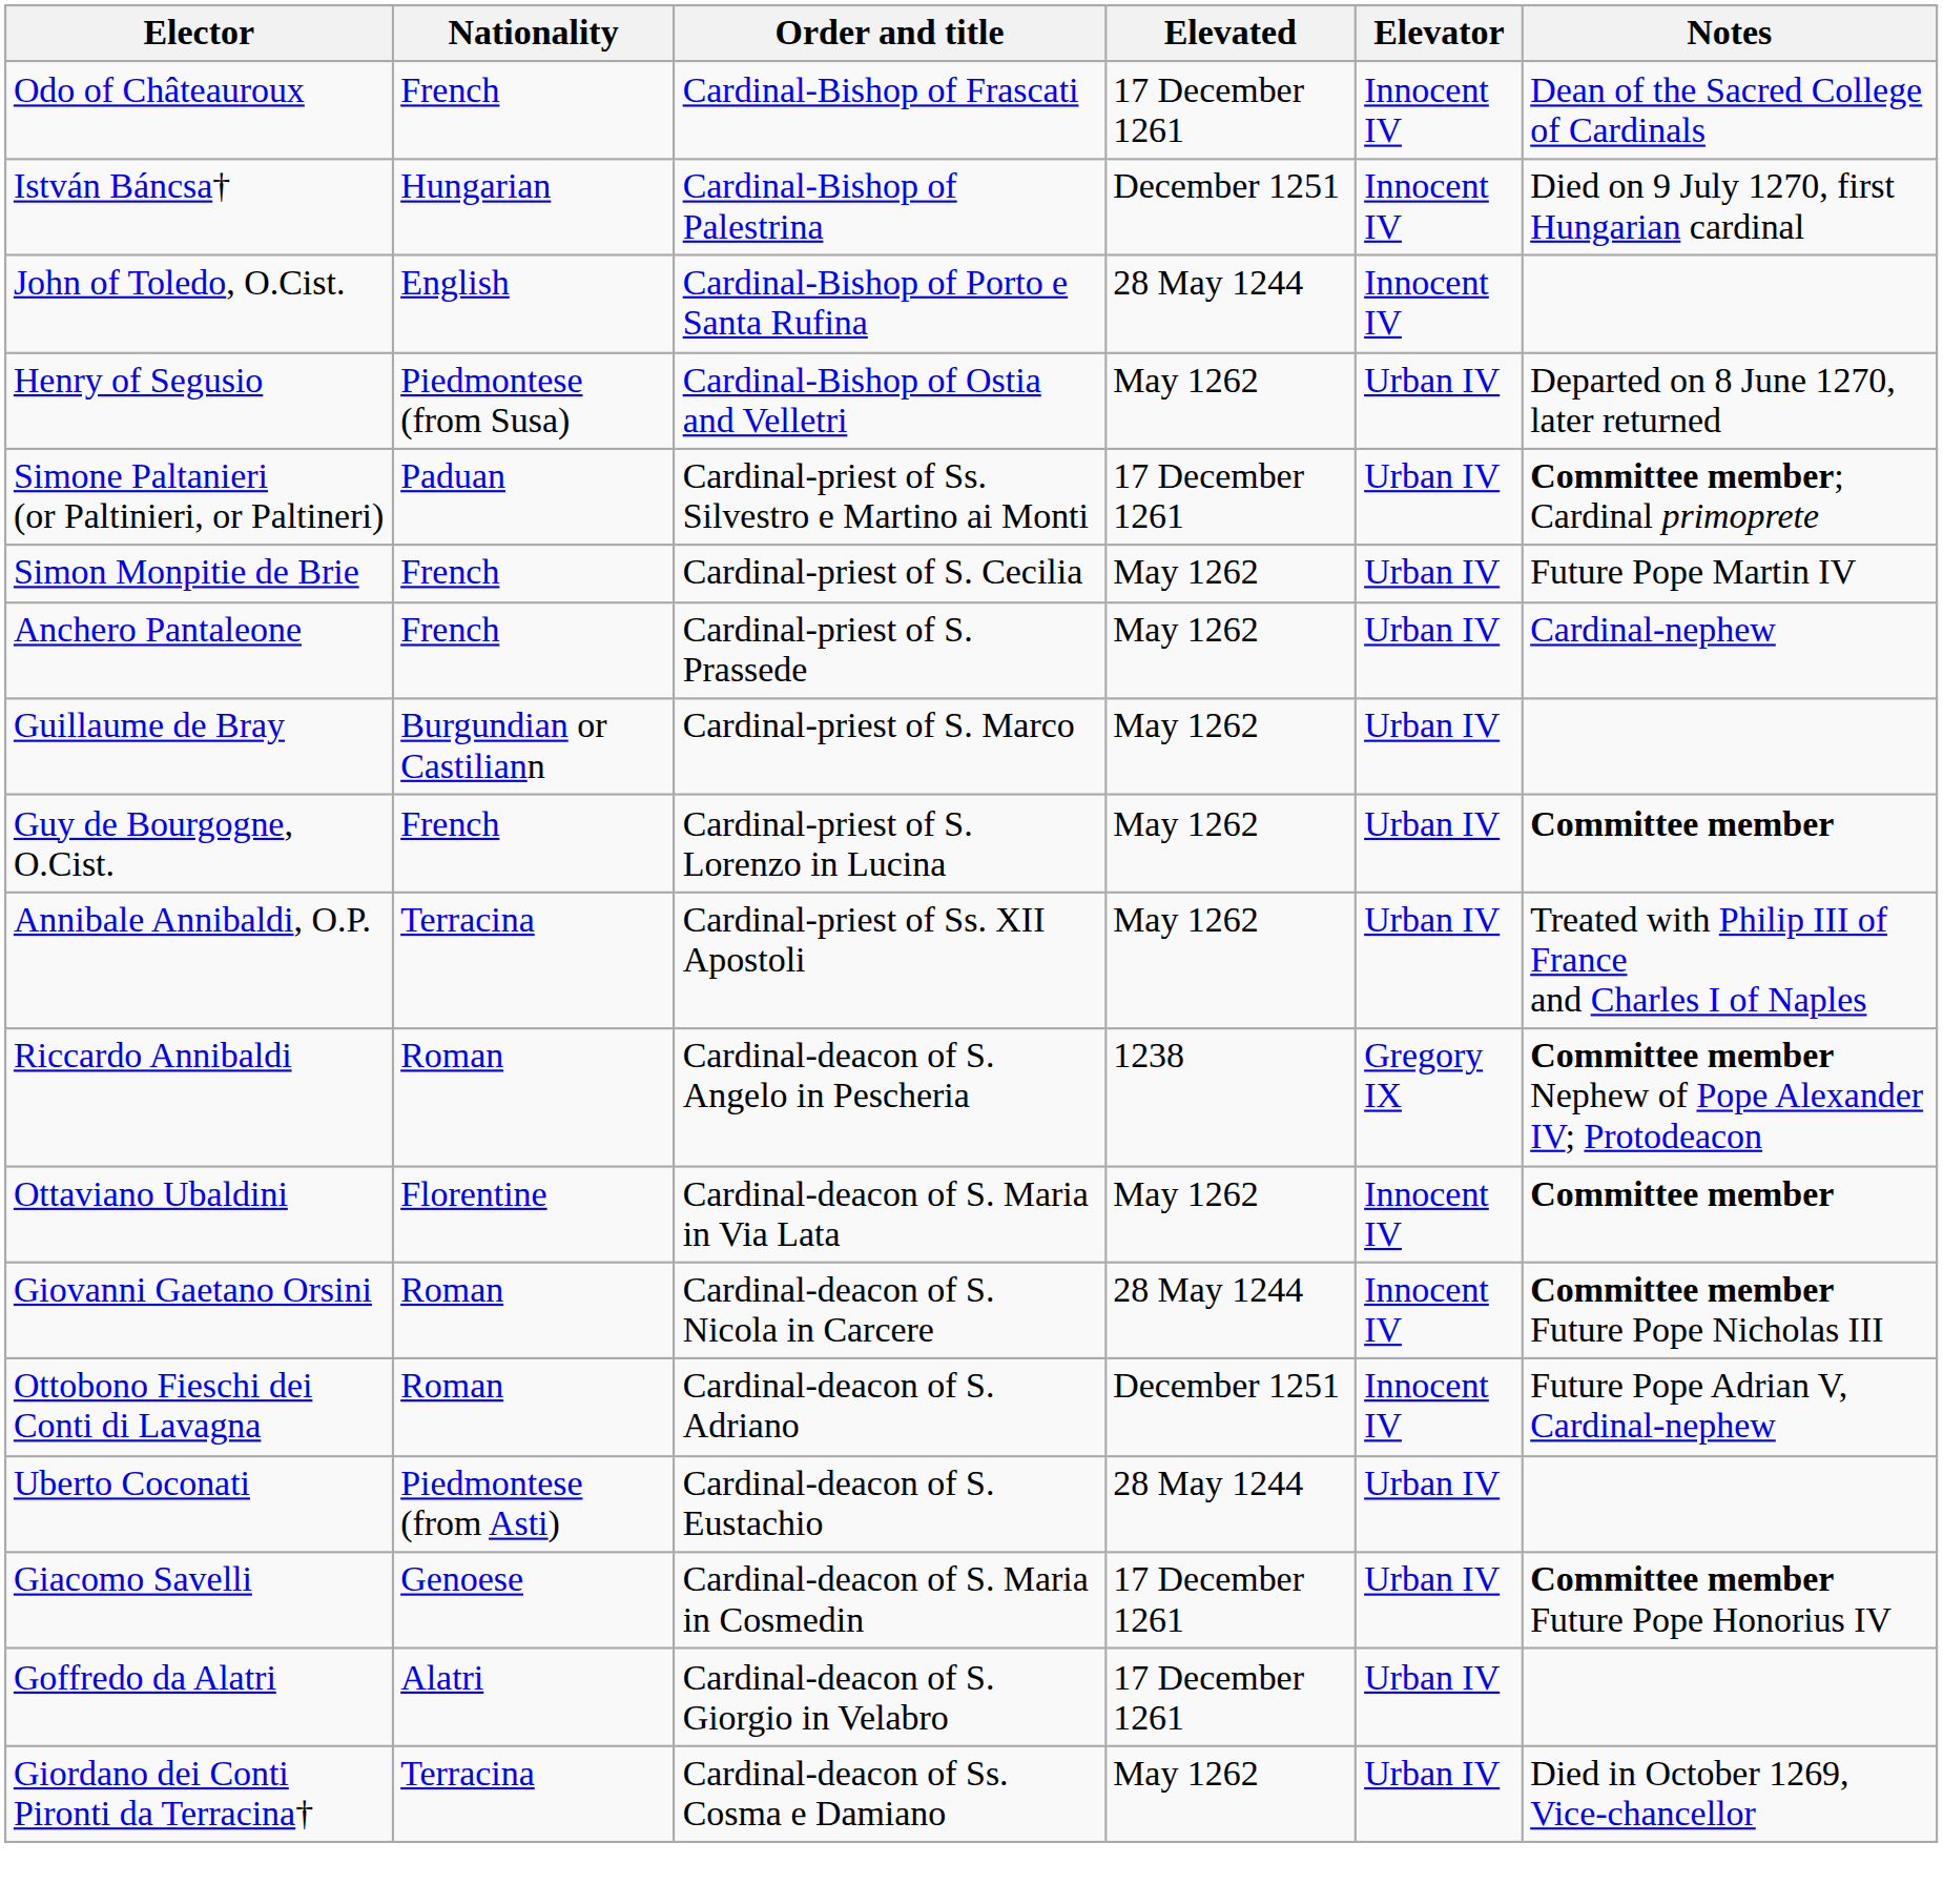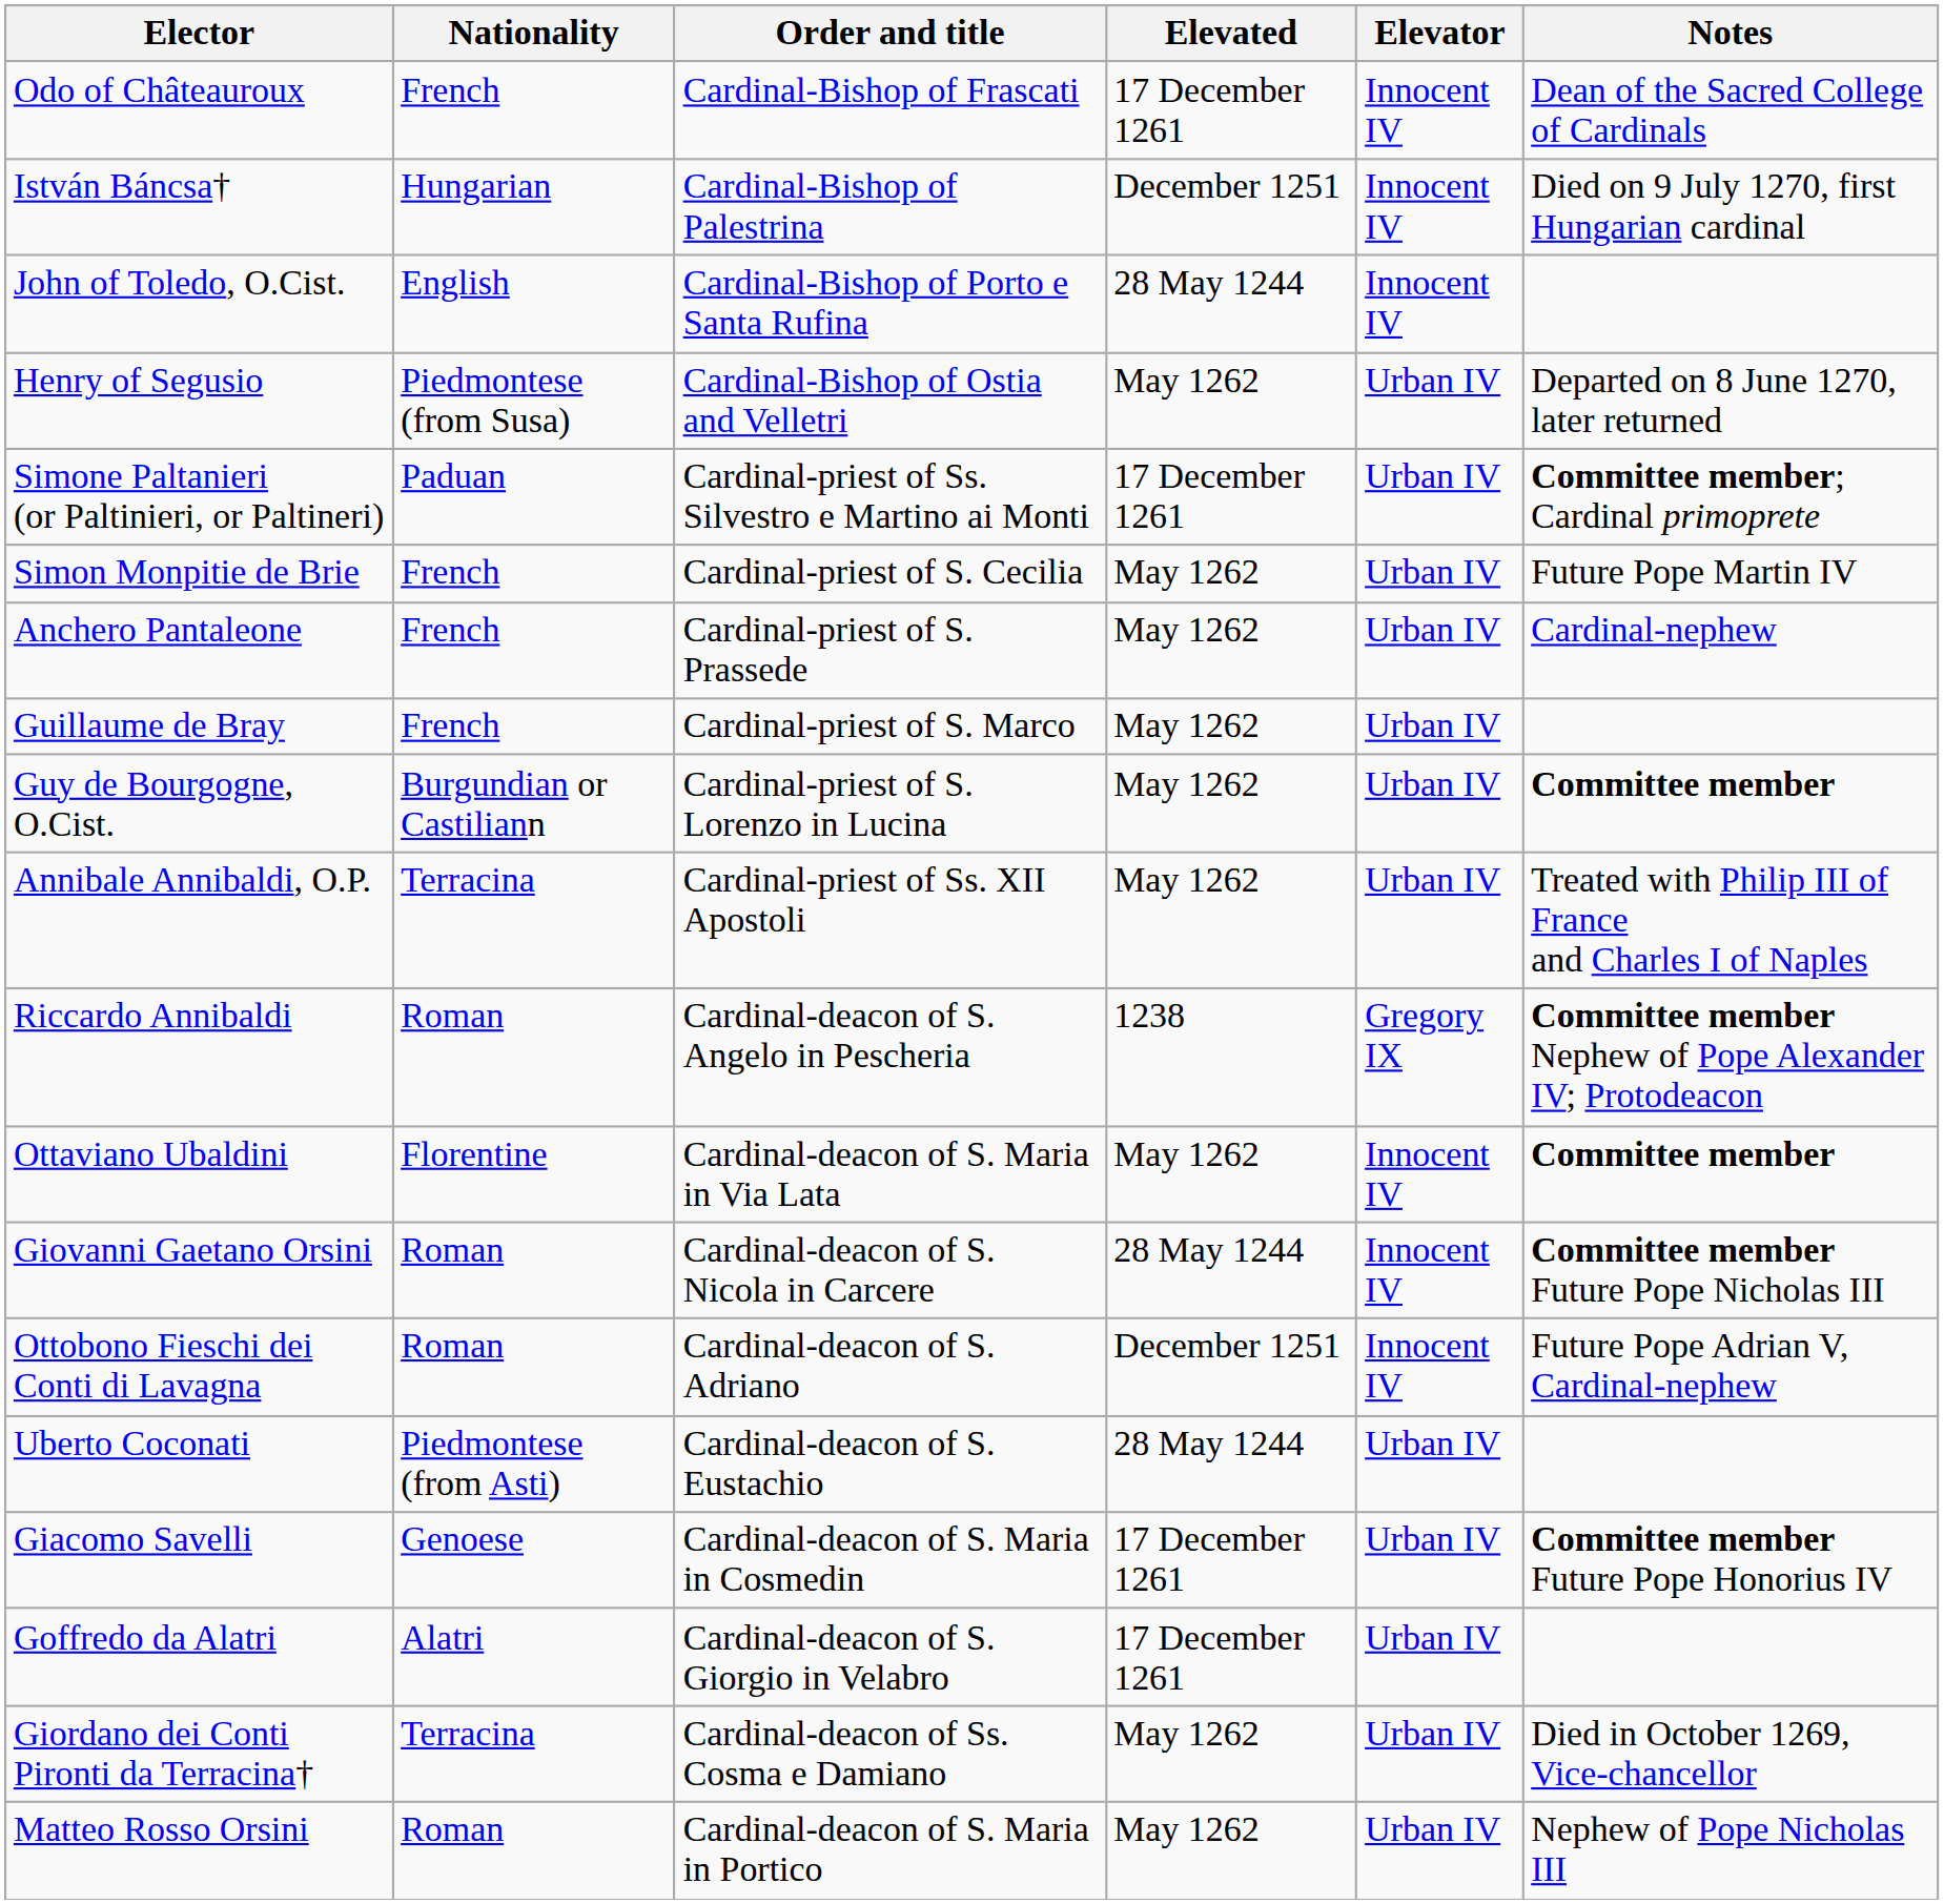 <table class="wikitable sortable collapsible">
 <tr>
 <th width="*">Elector</th>
 <th width="*">Nationality</th>
 <th width="*">Order and title</th>
 <th width="13%">Elevated</th>
 <th width="*">Elevator</th>
 <th width="*">Notes</th>
 </tr>
 <tr valign="top">
 <td><a href='#'>Odo of Châteauroux</a></td>
 <td><a href='#'>French</a></td>
 <td><a href='#'>Cardinal-Bishop of Frascati</a></td>
 <td>17 December 1261</td>
 <td><a href='#'>Innocent IV</a></td>
 <td><a href='#'>Dean of the Sacred College of Cardinals</a></td>
 </tr>
 <tr valign="top">
 <td><a href='#'>István Báncsa</a>†</td>
 <td><a href='#'>Hungarian</a></td>
 <td><a href='#'>Cardinal-Bishop of Palestrina</a></td>
 <td>December 1251</td>
 <td><a href='#'>Innocent IV</a></td>
 <td>Died on 9 July 1270, first <a href='#'>Hungarian</a> cardinal</td>
 </tr>
 <tr valign="top">
 <td><a href='#'>John of Toledo</a>, O.Cist.</td>
 <td><a href='#'>English</a></td>
 <td><a href='#'>Cardinal-Bishop of Porto e Santa Rufina</a></td>
 <td>28 May 1244</td>
 <td><a href='#'>Innocent IV</a></td>
 <td></td>
 </tr>
 <tr valign="top">
 <td><a href='#'>Henry of Segusio</a></td>
 <td><a href='#'>Piedmontese</a> (from Susa)</td>
 <td><a href='#'>Cardinal-Bishop of Ostia and Velletri</a></td>
 <td>May 1262</td>
 <td><a href='#'>Urban IV</a></td>
 <td>Departed on 8 June 1270, later returned</td>
 </tr>
 <tr valign="top">
 <td><a href='#'>Simone Paltanieri</a> <br>(or Paltinieri, or Paltineri)</td>
 <td><a href='#'>Paduan</a></td>
 <td>Cardinal-priest of Ss. Silvestro e Martino ai Monti</td>
 <td>17 December 1261</td>
 <td><a href='#'>Urban IV</a></td>
 <td><strong>Committee member</strong>; Cardinal <em>primoprete</em></td>
 </tr>
 <tr valign="top">
 <td><a href='#'>Simon Monpitie de Brie</a></td>
 <td><a href='#'>French</a></td>
 <td>Cardinal-priest of S. Cecilia</td>
 <td>May 1262</td>
 <td><a href='#'>Urban IV</a></td>
 <td>Future Pope Martin IV</td>
 </tr>
 <tr valign="top">
 <td><a href='#'>Anchero Pantaleone</a></td>
 <td><a href='#'>French</a></td>
 <td>Cardinal-priest of S. Prassede</td>
 <td>May 1262</td>
 <td><a href='#'>Urban IV</a></td>
 <td><a href='#'>Cardinal-nephew</a></td>
 </tr>
 <tr valign="top">
 <td><a href='#'>Guillaume de Bray</a></td>
-<td><a href='#'>Burgundian</a> or <a href='#'>Castilian</a>n</td>
+<td><a href='#'>French</a></td>
 <td>Cardinal-priest of S. Marco</td>
 <td>May 1262</td>
 <td><a href='#'>Urban IV</a></td>
 <td></td>
 </tr>
 <tr valign="top">
 <td><a href='#'>Guy de Bourgogne</a>, O.Cist.</td>
-<td><a href='#'>French</a></td>
+<td><a href='#'>Burgundian</a> or <a href='#'>Castilian</a>n</td>
 <td>Cardinal-priest of S. Lorenzo in Lucina</td>
 <td>May 1262</td>
 <td><a href='#'>Urban IV</a></td>
 <td><strong>Committee member</strong></td>
 </tr>
 <tr valign="top">
 <td><a href='#'>Annibale Annibaldi</a>, O.P.</td>
 <td><a href='#'>Terracina</a></td>
 <td>Cardinal-priest of Ss. XII Apostoli</td>
 <td>May 1262</td>
 <td><a href='#'>Urban IV</a></td>
 <td>Treated with <a href='#'>Philip III of France</a><br>and <a href='#'>Charles I of Naples</a></td>
 </tr>
 <tr valign="top">
 <td><a href='#'>Riccardo Annibaldi</a></td>
 <td><a href='#'>Roman</a></td>
 <td>Cardinal-deacon of S. Angelo in Pescheria</td>
 <td>1238</td>
 <td><a href='#'>Gregory IX</a></td>
 <td><strong>Committee member</strong><br>Nephew of <a href='#'>Pope Alexander IV</a>; <a href='#'>Protodeacon</a></td>
 </tr>
 <tr valign="top"|>
 <td><a href='#'>Ottaviano Ubaldini</a></td>
 <td><a href='#'>Florentine</a></td>
 <td>Cardinal-deacon of S. Maria in Via Lata</td>
 <td>May 1262</td>
 <td><a href='#'>Innocent IV</a></td>
 <td><strong>Committee member</strong></td>
 </tr>
 <tr valign="top">
 <td><a href='#'>Giovanni Gaetano Orsini</a></td>
 <td><a href='#'>Roman</a></td>
 <td>Cardinal-deacon of S. Nicola in Carcere</td>
 <td>28 May 1244</td>
 <td><a href='#'>Innocent IV</a></td>
 <td><strong>Committee member</strong><br>Future Pope Nicholas III</td>
 </tr>
 <tr valign="top">
 <td><a href='#'>Ottobono Fieschi dei Conti di Lavagna</a></td>
 <td><a href='#'>Roman</a></td>
 <td>Cardinal-deacon of S. Adriano</td>
 <td>December 1251</td>
 <td><a href='#'>Innocent IV</a></td>
 <td>Future Pope Adrian V, <a href='#'>Cardinal-nephew</a></td>
 </tr>
 <tr valign="top">
 <td><a href='#'>Uberto Coconati</a></td>
 <td><a href='#'>Piedmontese</a> (from <a href='#'>Asti</a>)</td>
 <td>Cardinal-deacon of S. Eustachio</td>
 <td>28 May 1244</td>
 <td><a href='#'>Urban IV</a></td>
 <td></td>
 </tr>
 <tr valign="top">
 <td><a href='#'>Giacomo Savelli</a></td>
 <td><a href='#'>Genoese</a></td>
 <td>Cardinal-deacon of S. Maria in Cosmedin</td>
 <td>17 December 1261</td>
 <td><a href='#'>Urban IV</a></td>
 <td><strong>Committee member</strong><br>Future Pope Honorius IV</td>
 </tr>
 <tr valign="top">
 <td><a href='#'>Goffredo da Alatri</a></td>
 <td><a href='#'>Alatri</a></td>
 <td>Cardinal-deacon of S. Giorgio in Velabro</td>
 <td>17 December 1261</td>
 <td><a href='#'>Urban IV</a></td>
 <td></td>
 </tr>
 <tr valign="top">
 <td><a href='#'>Giordano dei Conti Pironti da Terracina</a>†</td>
 <td><a href='#'>Terracina</a></td>
 <td>Cardinal-deacon of Ss. Cosma e Damiano</td>
 <td>May 1262</td>
 <td><a href='#'>Urban IV</a></td>
 <td>Died in October 1269, <a href='#'>Vice-chancellor</a></td>
 </tr>
+<tr valign="top">
+<td><a href='#'>Matteo Rosso Orsini</a></td>
+<td><a href='#'>Roman</a></td>
+<td>Cardinal-deacon of S. Maria in Portico</td>
+<td>May 1262</td>
+<td><a href='#'>Urban IV</a></td>
+<td>Nephew of <a href='#'>Pope Nicholas III</a></td>
+</tr>
 </table>
